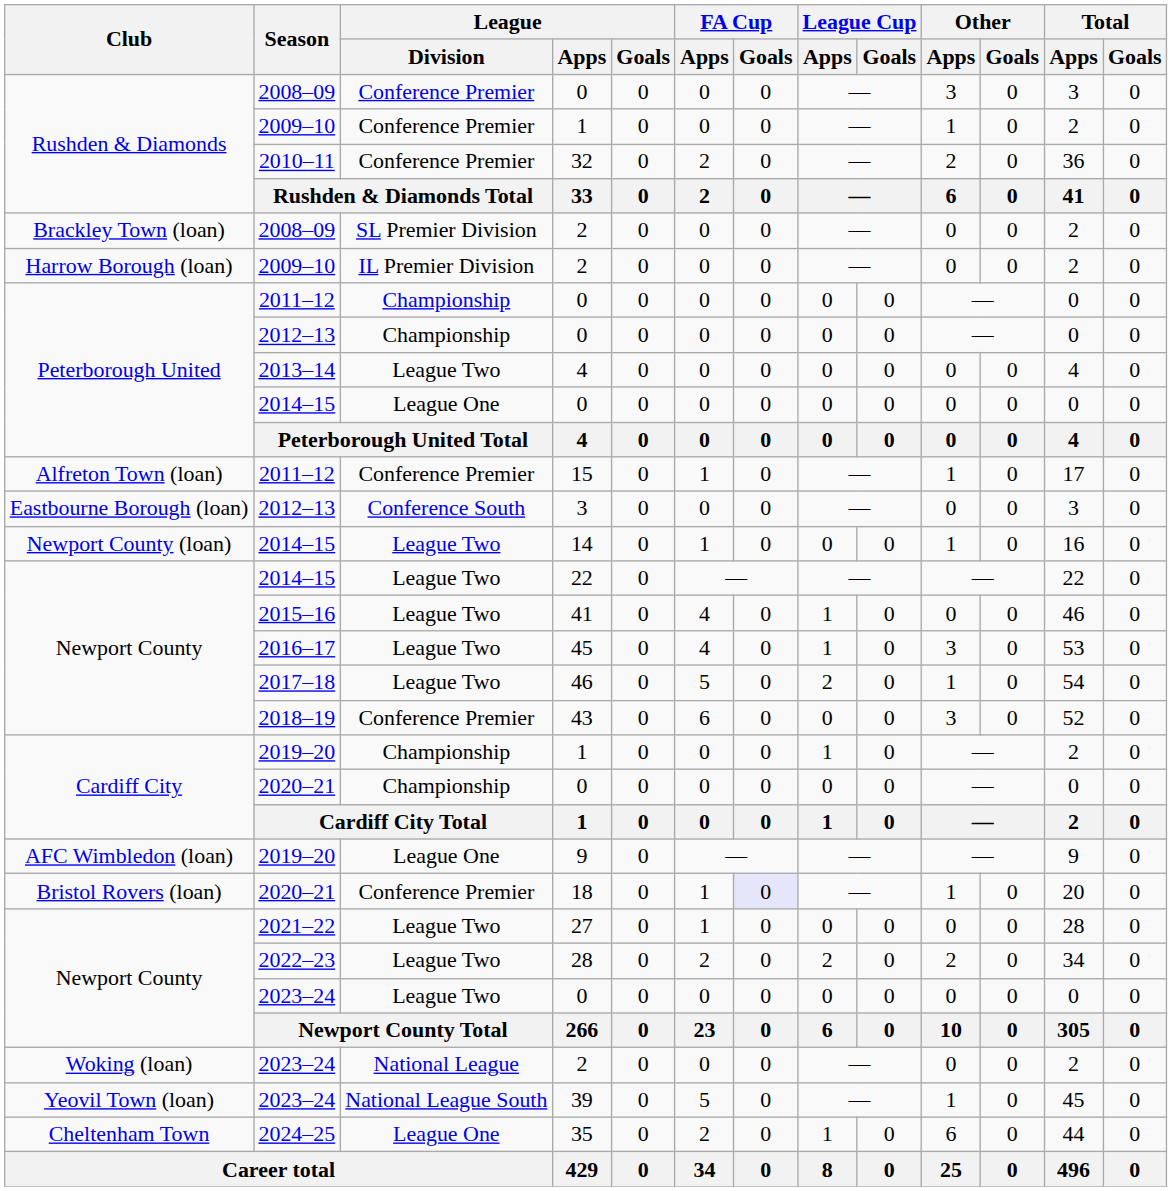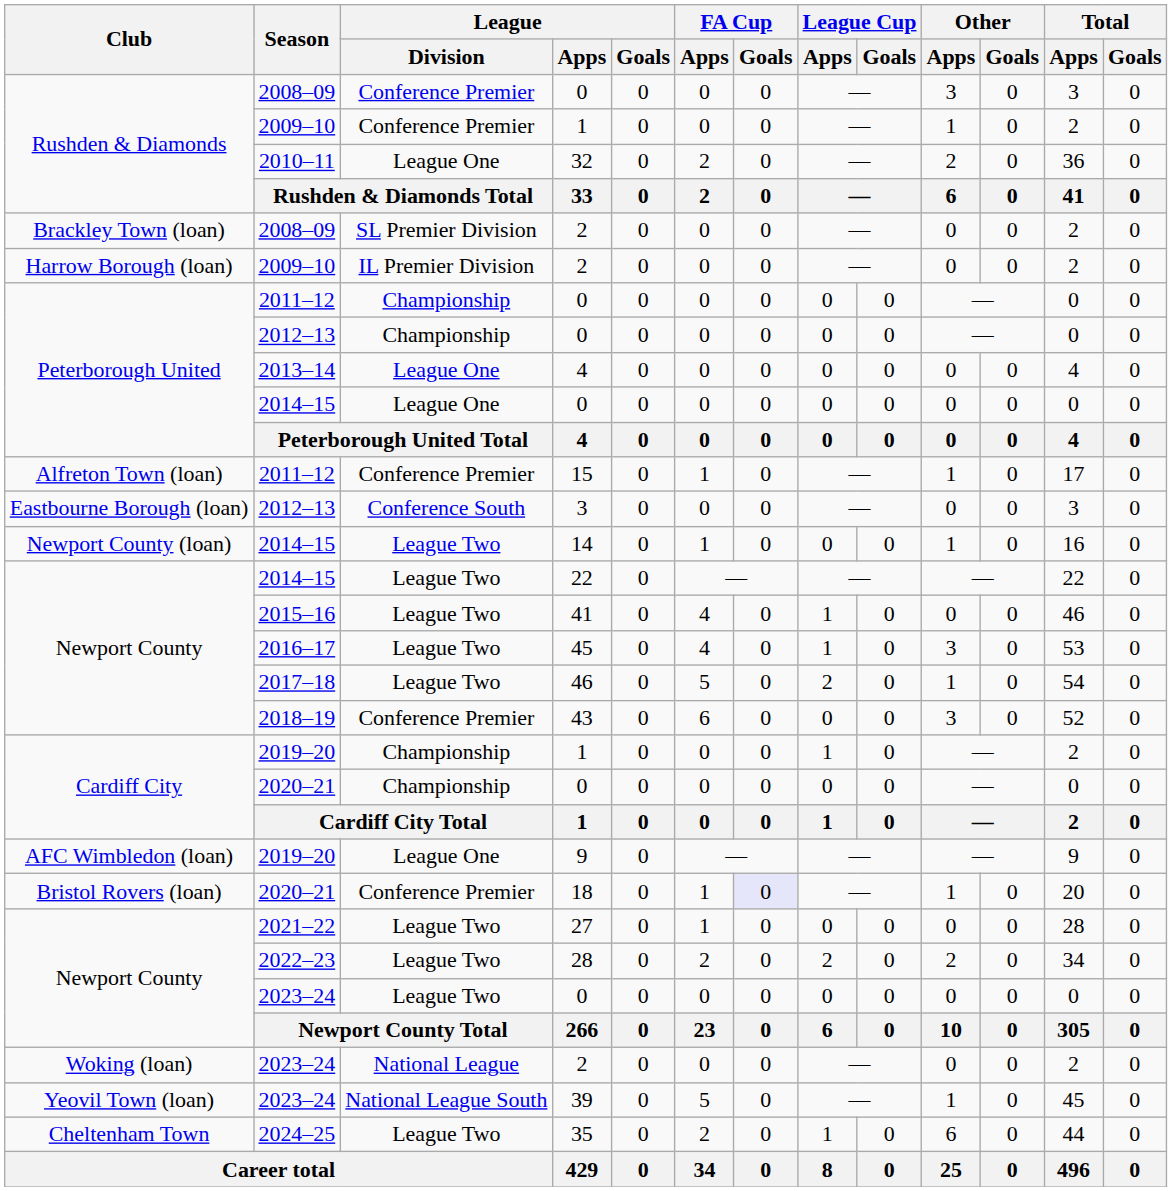 <table class=wikitable style="text-align: center">
 <tr>
 <th rowspan=2>Club</th>
 <th rowspan=2>Season</th>
 <th colspan=3>League</th>
 <th colspan=2><a href='#'>FA Cup</a></th>
 <th colspan=2><a href='#'>League Cup</a></th>
 <th colspan=2>Other</th>
 <th colspan=2>Total</th>
 </tr>
 <tr>
 <th>Division</th>
 <th>Apps</th>
 <th>Goals</th>
 <th>Apps</th>
 <th>Goals</th>
 <th>Apps</th>
 <th>Goals</th>
 <th>Apps</th>
 <th>Goals</th>
 <th>Apps</th>
 <th>Goals</th>
 </tr>
 <tr>
 <td rowspan=4><a href='#'>Rushden & Diamonds</a></td>
 <td><a href='#'>2008–09</a></td>
 <td><a href='#'>Conference Premier</a></td>
 <td>0</td>
 <td>0</td>
 <td>0</td>
 <td>0</td>
 <td colspan=2>—</td>
 <td>3</td>
 <td>0</td>
 <td>3</td>
 <td>0</td>
 </tr>
 <tr>
 <td><a href='#'>2009–10</a></td>
 <td>Conference Premier</td>
 <td>1</td>
 <td>0</td>
 <td>0</td>
 <td>0</td>
 <td colspan=2>—</td>
 <td>1</td>
 <td>0</td>
 <td>2</td>
 <td>0</td>
 </tr>
 <tr>
 <td><a href='#'>2010–11</a></td>
-<td>Conference Premier</td>
+<td>League One</td>
 <td>32</td>
 <td>0</td>
 <td>2</td>
 <td>0</td>
 <td colspan=2>—</td>
 <td>2</td>
 <td>0</td>
 <td>36</td>
 <td>0</td>
 </tr>
 <tr>
 <th colspan=2>Rushden & Diamonds Total</th>
 <th>33</th>
 <th>0</th>
 <th>2</th>
 <th>0</th>
 <th colspan=2>—</th>
 <th>6</th>
 <th>0</th>
 <th>41</th>
 <th>0</th>
 </tr>
 <tr>
 <td><a href='#'>Brackley Town</a> (loan)</td>
 <td><a href='#'>2008–09</a></td>
 <td><a href='#'>SL</a> Premier Division</td>
 <td>2</td>
 <td>0</td>
 <td>0</td>
 <td>0</td>
 <td colspan=2>—</td>
 <td>0</td>
 <td>0</td>
 <td>2</td>
 <td>0</td>
 </tr>
 <tr>
 <td><a href='#'>Harrow Borough</a> (loan)</td>
 <td><a href='#'>2009–10</a></td>
 <td><a href='#'>IL</a> Premier Division</td>
 <td>2</td>
 <td>0</td>
 <td>0</td>
 <td>0</td>
 <td colspan=2>—</td>
 <td>0</td>
 <td>0</td>
 <td>2</td>
 <td>0</td>
 </tr>
 <tr>
 <td rowspan=5><a href='#'>Peterborough United</a></td>
 <td><a href='#'>2011–12</a></td>
 <td><a href='#'>Championship</a></td>
 <td>0</td>
 <td>0</td>
 <td>0</td>
 <td>0</td>
 <td>0</td>
 <td>0</td>
 <td colspan=2>—</td>
 <td>0</td>
 <td>0</td>
 </tr>
 <tr>
 <td><a href='#'>2012–13</a></td>
 <td>Championship</td>
 <td>0</td>
 <td>0</td>
 <td>0</td>
 <td>0</td>
 <td>0</td>
 <td>0</td>
 <td colspan=2>—</td>
 <td>0</td>
 <td>0</td>
 </tr>
 <tr>
 <td><a href='#'>2013–14</a></td>
-<td>League Two</td>
+<td><a href='#'>League One</a></td>
 <td>4</td>
 <td>0</td>
 <td>0</td>
 <td>0</td>
 <td>0</td>
 <td>0</td>
 <td>0</td>
 <td>0</td>
 <td>4</td>
 <td>0</td>
 </tr>
 <tr>
 <td><a href='#'>2014–15</a></td>
 <td>League One</td>
 <td>0</td>
 <td>0</td>
 <td>0</td>
 <td>0</td>
 <td>0</td>
 <td>0</td>
 <td>0</td>
 <td>0</td>
 <td>0</td>
 <td>0</td>
 </tr>
 <tr>
 <th colspan=2>Peterborough United Total</th>
 <th>4</th>
 <th>0</th>
 <th>0</th>
 <th>0</th>
 <th>0</th>
 <th>0</th>
 <th>0</th>
 <th>0</th>
 <th>4</th>
 <th>0</th>
 </tr>
 <tr>
 <td><a href='#'>Alfreton Town</a> (loan)</td>
 <td><a href='#'>2011–12</a></td>
 <td>Conference Premier</td>
 <td>15</td>
 <td>0</td>
 <td>1</td>
 <td>0</td>
 <td colspan=2>—</td>
 <td>1</td>
 <td>0</td>
 <td>17</td>
 <td>0</td>
 </tr>
 <tr>
 <td><a href='#'>Eastbourne Borough</a> (loan)</td>
 <td><a href='#'>2012–13</a></td>
 <td><a href='#'>Conference South</a></td>
 <td>3</td>
 <td>0</td>
 <td>0</td>
 <td>0</td>
 <td colspan=2>—</td>
 <td>0</td>
 <td>0</td>
 <td>3</td>
 <td>0</td>
 </tr>
 <tr>
 <td><a href='#'>Newport County</a> (loan)</td>
 <td><a href='#'>2014–15</a></td>
 <td><a href='#'>League Two</a></td>
 <td>14</td>
 <td>0</td>
 <td>1</td>
 <td>0</td>
 <td>0</td>
 <td>0</td>
 <td>1</td>
 <td>0</td>
 <td>16</td>
 <td>0</td>
 </tr>
 <tr>
 <td rowspan=5>Newport County</td>
 <td><a href='#'>2014–15</a></td>
 <td>League Two</td>
 <td>22</td>
 <td>0</td>
 <td colspan=2>—</td>
 <td colspan=2>—</td>
 <td colspan=2>—</td>
 <td>22</td>
 <td>0</td>
 </tr>
 <tr>
 <td><a href='#'>2015–16</a></td>
 <td>League Two</td>
 <td>41</td>
 <td>0</td>
 <td>4</td>
 <td>0</td>
 <td>1</td>
 <td>0</td>
 <td>0</td>
 <td>0</td>
 <td>46</td>
 <td>0</td>
 </tr>
 <tr>
 <td><a href='#'>2016–17</a></td>
 <td>League Two</td>
 <td>45</td>
 <td>0</td>
 <td>4</td>
 <td>0</td>
 <td>1</td>
 <td>0</td>
 <td>3</td>
 <td>0</td>
 <td>53</td>
 <td>0</td>
 </tr>
 <tr>
 <td><a href='#'>2017–18</a></td>
 <td>League Two</td>
 <td>46</td>
 <td>0</td>
 <td>5</td>
 <td>0</td>
 <td>2</td>
 <td>0</td>
 <td>1</td>
 <td>0</td>
 <td>54</td>
 <td>0</td>
 </tr>
 <tr>
 <td><a href='#'>2018–19</a></td>
 <td>Conference Premier</td>
 <td>43</td>
 <td>0</td>
 <td>6</td>
 <td>0</td>
 <td>0</td>
 <td>0</td>
 <td>3</td>
 <td>0</td>
 <td>52</td>
 <td>0</td>
 </tr>
 <tr>
 <td rowspan=3><a href='#'>Cardiff City</a></td>
 <td><a href='#'>2019–20</a></td>
 <td>Championship</td>
 <td>1</td>
 <td>0</td>
 <td>0</td>
 <td>0</td>
 <td>1</td>
 <td>0</td>
 <td colspan=2>—</td>
 <td>2</td>
 <td>0</td>
 </tr>
 <tr>
 <td><a href='#'>2020–21</a></td>
 <td>Championship</td>
 <td>0</td>
 <td>0</td>
 <td>0</td>
 <td>0</td>
 <td>0</td>
 <td>0</td>
 <td colspan=2>—</td>
 <td>0</td>
 <td>0</td>
 </tr>
 <tr>
 <th colspan=2>Cardiff City Total</th>
 <th>1</th>
 <th>0</th>
 <th>0</th>
 <th>0</th>
 <th>1</th>
 <th>0</th>
 <th colspan=2>—</th>
 <th>2</th>
 <th>0</th>
 </tr>
 <tr>
 <td><a href='#'>AFC Wimbledon</a> (loan)</td>
 <td><a href='#'>2019–20</a></td>
 <td>League One</td>
 <td>9</td>
 <td>0</td>
 <td colspan=2>—</td>
 <td colspan=2>—</td>
 <td colspan=2>—</td>
 <td>9</td>
 <td>0</td>
 </tr>
 <tr>
 <td><a href='#'>Bristol Rovers</a> (loan)</td>
 <td><a href='#'>2020–21</a></td>
 <td>Conference Premier</td>
 <td>18</td>
 <td>0</td>
 <td>1</td>
 <td style="background: lavender;">0</td>
 <td colspan=2>—</td>
 <td>1</td>
 <td>0</td>
 <td>20</td>
 <td>0</td>
 </tr>
 <tr>
 <td rowspan="4">Newport County</td>
 <td><a href='#'>2021–22</a></td>
 <td>League Two</td>
 <td>27</td>
 <td>0</td>
 <td>1</td>
 <td>0</td>
 <td>0</td>
 <td>0</td>
 <td>0</td>
 <td>0</td>
 <td>28</td>
 <td>0</td>
 </tr>
 <tr>
 <td><a href='#'>2022–23</a></td>
 <td>League Two</td>
 <td>28</td>
 <td>0</td>
 <td>2</td>
 <td>0</td>
 <td>2</td>
 <td>0</td>
 <td>2</td>
 <td>0</td>
 <td>34</td>
 <td>0</td>
 </tr>
 <tr>
 <td><a href='#'>2023–24</a></td>
 <td>League Two</td>
 <td>0</td>
 <td>0</td>
 <td>0</td>
 <td>0</td>
 <td>0</td>
 <td>0</td>
 <td>0</td>
 <td>0</td>
 <td>0</td>
 <td>0</td>
 </tr>
 <tr>
 <th colspan=2>Newport County Total</th>
 <th>266</th>
 <th>0</th>
 <th>23</th>
 <th>0</th>
 <th>6</th>
 <th>0</th>
 <th>10</th>
 <th>0</th>
 <th>305</th>
 <th>0</th>
 </tr>
 <tr>
 <td><a href='#'>Woking</a> (loan)</td>
 <td><a href='#'>2023–24</a></td>
 <td><a href='#'>National League</a></td>
 <td>2</td>
 <td>0</td>
 <td>0</td>
 <td>0</td>
 <td colspan=2>—</td>
 <td>0</td>
 <td>0</td>
 <td>2</td>
 <td>0</td>
 </tr>
 <tr>
 <td><a href='#'>Yeovil Town</a> (loan)</td>
 <td><a href='#'>2023–24</a></td>
 <td><a href='#'>National League South</a></td>
 <td>39</td>
 <td>0</td>
 <td>5</td>
 <td>0</td>
 <td colspan=2>—</td>
 <td>1</td>
 <td>0</td>
 <td>45</td>
 <td>0</td>
 </tr>
 <tr>
 <td><a href='#'>Cheltenham Town</a></td>
 <td><a href='#'>2024–25</a></td>
-<td><a href='#'>League One</a></td>
+<td>League Two</td>
 <td>35</td>
 <td>0</td>
 <td>2</td>
 <td>0</td>
 <td>1</td>
 <td>0</td>
 <td>6</td>
 <td>0</td>
 <td>44</td>
 <td>0</td>
 </tr>
 <tr>
 <th colspan=3>Career total</th>
 <th>429</th>
 <th>0</th>
 <th>34</th>
 <th>0</th>
 <th>8</th>
 <th>0</th>
 <th>25</th>
 <th>0</th>
 <th>496</th>
 <th>0</th>
 </tr>
 </table>
